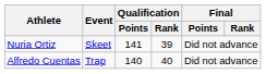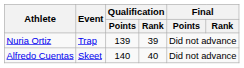 <table class="wikitable" style="font-size:90%">
 <tr>
 <th rowspan="2">Athlete</th>
 <th rowspan="2">Event</th>
 <th colspan=2>Qualification</th>
 <th colspan=2>Final</th>
 </tr>
 <tr style="font-size:95%">
 <th>Points</th>
 <th>Rank</th>
 <th>Points</th>
 <th>Rank</th>
 </tr>
 <tr align=center>
 <td align=left><a href='#'>Nuria Ortiz</a></td>
-<td align=left><a href='#'>Skeet</a></td>
-<td>141</td>
+<td align=left><a href='#'>Trap</a></td>
+<td>139</td>
 <td>39</td>
 <td colspan=2>Did not advance</td>
 </tr>
 <tr align=center>
 <td align=left><a href='#'>Alfredo Cuentas</a></td>
-<td align=left><a href='#'>Trap</a></td>
+<td align=left><a href='#'>Skeet</a></td>
 <td>140</td>
 <td>40</td>
 <td colspan=2>Did not advance</td>
 </tr>
 </table>
